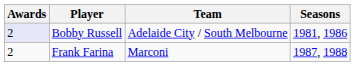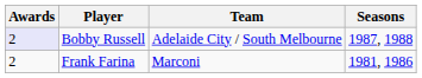 <table class="wikitable">
 <tr>
 <th>Awards</th>
 <th>Player</th>
 <th>Team</th>
 <th>Seasons</th>
 </tr>
 <tr>
 <td style="background: lavender;">2</td>
 <td> <a href='#'>Bobby Russell</a></td>
 <td><a href='#'>Adelaide City</a> / <a href='#'>South Melbourne</a></td>
-<td><a href='#'>1981</a>, <a href='#'>1986</a></td>
+<td><a href='#'>1987</a>, <a href='#'>1988</a></td>
 </tr>
 <tr>
 <td>2</td>
 <td> <a href='#'>Frank Farina</a></td>
 <td><a href='#'>Marconi</a></td>
-<td><a href='#'>1987</a>, <a href='#'>1988</a></td>
+<td><a href='#'>1981</a>, <a href='#'>1986</a></td>
 </tr>
 </table>
